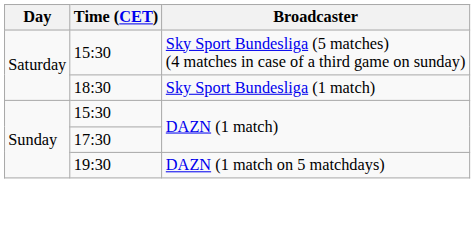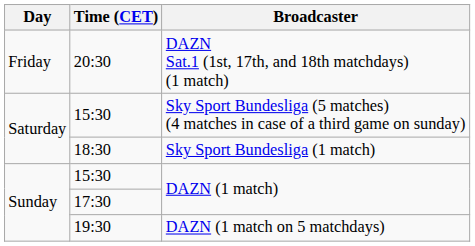 <table class="wikitable">
 <tr>
 <th>Day</th>
 <th>Time (<a href='#'>CET</a>)</th>
 <th>Broadcaster</th>
+</tr>
+<tr>
+<td>Friday</td>
+<td>20:30</td>
+<td><a href='#'>DAZN</a><br><a href='#'>Sat.1</a> (1st, 17th, and 18th matchdays)<br>(1 match)</td>
 </tr>
 <tr>
 <td rowspan="2">Saturday</td>
 <td>15:30</td>
 <td><a href='#'>Sky Sport Bundesliga</a> (5 matches)<br>(4 matches in case of a third game on sunday)</td>
 </tr>
 <tr>
 <td>18:30</td>
 <td><a href='#'>Sky Sport Bundesliga</a> (1 match)</td>
 </tr>
 <tr>
 <td rowspan="3">Sunday</td>
 <td>15:30</td>
 <td rowspan="2"><a href='#'>DAZN</a> (1 match)</td>
 </tr>
 <tr>
 <td>17:30</td>
 </tr>
 <tr>
 <td>19:30</td>
 <td><a href='#'>DAZN</a> (1 match on 5 matchdays)</td>
 </tr>
 </table>
